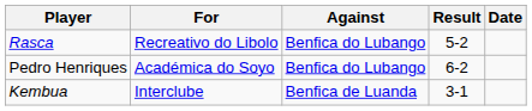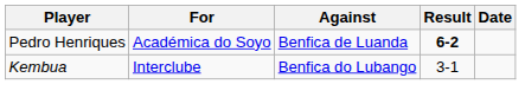 <table class="wikitable sortable">
 <tr>
 <th>Player</th>
 <th>For</th>
 <th>Against</th>
 <th style="text-align:center">Result</th>
 <th>Date</th>
 </tr>
 <tr>
-<td><em><a href='#'>Rasca</a></em></td>
-<td><a href='#'>Recreativo do Libolo</a></td>
-<td><a href='#'>Benfica do Lubango</a></td>
-<td align=center>5-2 </td>
-<td></td>
-</tr>
-<tr>
 <td>Pedro Henriques</td>
 <td><a href='#'>Académica do Soyo</a></td>
-<td><a href='#'>Benfica do Lubango</a></td>
-<td align=center>6-2 </td>
+<td><a href='#'>Benfica de Luanda</a></td>
+<td align=center><strong>6-2 </strong></td>
 <td></td>
 </tr>
 <tr>
 <td><em>Kembua</em></td>
 <td><a href='#'>Interclube</a></td>
-<td><a href='#'>Benfica de Luanda</a></td>
+<td><a href='#'>Benfica do Lubango</a></td>
 <td align=center>3-1 </td>
 <td></td>
 </tr>
 </table>
